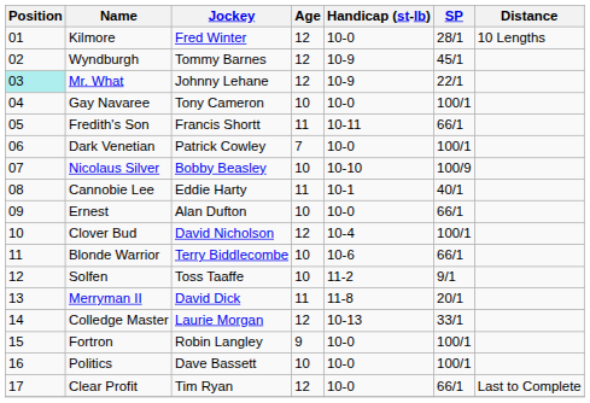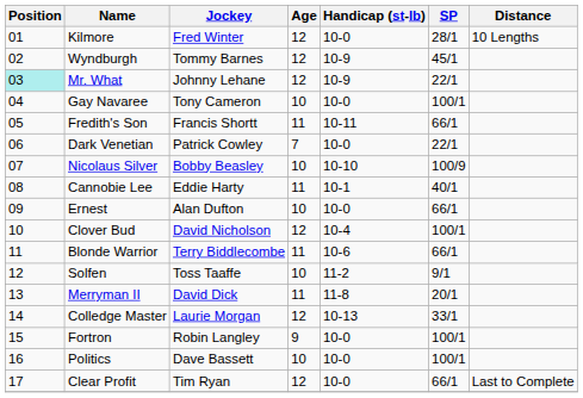 <table class="wikitable sortable">
 <tr>
 <th>Position</th>
 <th>Name</th>
 <th><a href='#'>Jockey</a></th>
 <th>Age</th>
 <th>Handicap (<a href='#'>st</a>-<a href='#'>lb</a>)</th>
 <th><a href='#'>SP</a></th>
 <th>Distance</th>
 </tr>
 <tr>
 <td>01</td>
 <td>Kilmore</td>
 <td><a href='#'>Fred Winter</a></td>
 <td>12</td>
 <td>10-0</td>
 <td>28/1</td>
 <td>10 Lengths</td>
 </tr>
 <tr>
 <td>02</td>
 <td>Wyndburgh</td>
 <td>Tommy Barnes</td>
 <td>12</td>
 <td>10-9</td>
 <td>45/1</td>
 <td></td>
 </tr>
 <tr>
 <td style="background: paleturquoise;">03</td>
 <td><a href='#'>Mr. What</a></td>
 <td>Johnny Lehane</td>
 <td>12</td>
 <td>10-9</td>
 <td>22/1</td>
 <td></td>
 </tr>
 <tr>
 <td>04</td>
 <td>Gay Navaree</td>
 <td>Tony Cameron</td>
 <td>10</td>
 <td>10-0</td>
 <td>100/1</td>
 <td></td>
 </tr>
 <tr>
 <td>05</td>
 <td>Fredith's Son</td>
 <td>Francis Shortt</td>
 <td>11</td>
 <td>10-11</td>
 <td>66/1</td>
 <td></td>
 </tr>
 <tr>
 <td>06</td>
 <td>Dark Venetian</td>
 <td>Patrick Cowley</td>
 <td>7</td>
 <td>10-0</td>
-<td>100/1</td>
+<td>22/1</td>
 <td></td>
 </tr>
 <tr>
 <td>07</td>
 <td><a href='#'>Nicolaus Silver</a></td>
 <td><a href='#'>Bobby Beasley</a></td>
 <td>10</td>
 <td>10-10</td>
 <td>100/9</td>
 <td></td>
 </tr>
 <tr>
 <td>08</td>
 <td>Cannobie Lee</td>
 <td>Eddie Harty</td>
 <td>11</td>
 <td>10-1</td>
 <td>40/1</td>
 <td></td>
 </tr>
 <tr>
 <td>09</td>
 <td>Ernest</td>
 <td>Alan Dufton</td>
 <td>10</td>
 <td>10-0</td>
 <td>66/1</td>
 <td></td>
 </tr>
 <tr>
 <td>10</td>
 <td>Clover Bud</td>
 <td><a href='#'>David Nicholson</a></td>
 <td>12</td>
 <td>10-4</td>
 <td>100/1</td>
 <td></td>
 </tr>
 <tr>
 <td>11</td>
 <td>Blonde Warrior</td>
 <td><a href='#'>Terry Biddlecombe</a></td>
-<td>10</td>
+<td>11</td>
 <td>10-6</td>
 <td>66/1</td>
 <td></td>
 </tr>
 <tr>
 <td>12</td>
 <td>Solfen</td>
 <td>Toss Taaffe</td>
 <td>10</td>
 <td>11-2</td>
 <td>9/1</td>
 <td></td>
 </tr>
 <tr>
 <td>13</td>
 <td><a href='#'>Merryman II</a></td>
 <td><a href='#'>David Dick</a></td>
 <td>11</td>
 <td>11-8</td>
 <td>20/1</td>
 <td></td>
 </tr>
 <tr>
 <td>14</td>
 <td>Colledge Master</td>
 <td><a href='#'>Laurie Morgan</a></td>
 <td>12</td>
 <td>10-13</td>
 <td>33/1</td>
 <td></td>
 </tr>
 <tr>
 <td>15</td>
 <td>Fortron</td>
 <td>Robin Langley</td>
 <td>9</td>
 <td>10-0</td>
 <td>100/1</td>
 <td></td>
 </tr>
 <tr>
 <td>16</td>
 <td>Politics</td>
 <td>Dave Bassett</td>
 <td>10</td>
 <td>10-0</td>
 <td>100/1</td>
 <td></td>
 </tr>
 <tr>
 <td>17</td>
 <td>Clear Profit</td>
 <td>Tim Ryan</td>
 <td>12</td>
 <td>10-0</td>
 <td>66/1</td>
 <td>Last to Complete</td>
 </tr>
 <tr>
 </tr>
 </table>
